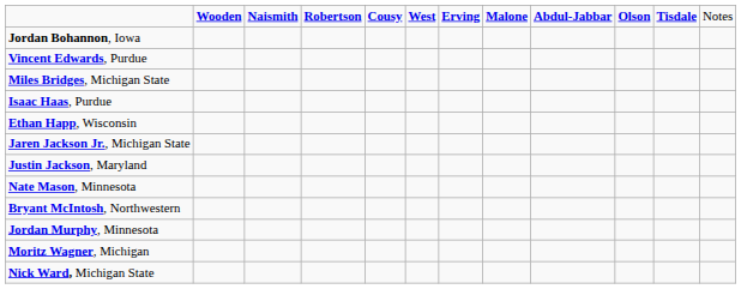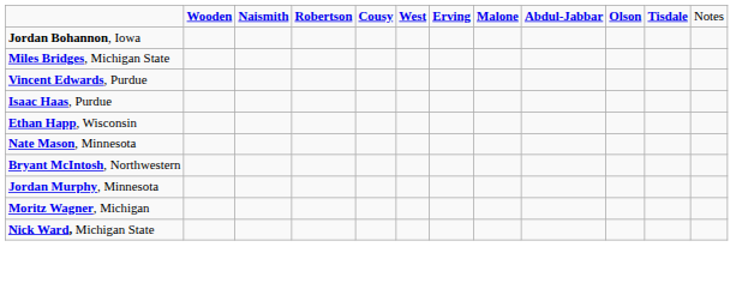 <table class="wikitable" style="white-space:nowrap; font-size:90%;">
 <tr>
 <td></td>
 <td><strong><a href='#'>Wooden</a></strong></td>
 <td><strong><a href='#'>Naismith</a></strong></td>
 <td><strong><a href='#'>Robertson</a></strong></td>
 <td><strong><a href='#'>Cousy</a></strong></td>
 <td><strong><a href='#'>West</a></strong></td>
 <td><strong><a href='#'>Erving</a></strong></td>
 <td><strong><a href='#'>Malone</a></strong></td>
 <td><strong><a href='#'>Abdul-Jabbar</a></strong></td>
 <td><strong><a href='#'>Olson</a></strong></td>
 <td><strong><a href='#'>Tisdale</a></strong></td>
 <td>Notes</td>
 </tr>
 <tr>
 <td><strong>Jordan Bohannon</strong>, Iowa</td>
 <td></td>
 <td></td>
 <td></td>
 <td></td>
 <td></td>
 <td></td>
 <td></td>
 <td></td>
 <td></td>
 <td></td>
 <td></td>
 </tr>
 <tr>
-<td><strong><a href='#'>Vincent Edwards</a></strong>, Purdue</td>
+<td><strong><a href='#'>Miles Bridges</a></strong>, Michigan State</td>
 <td></td>
 <td></td>
 <td></td>
 <td></td>
 <td></td>
 <td></td>
 <td></td>
 <td></td>
 <td></td>
 <td></td>
 <td></td>
 </tr>
 <tr>
-<td><strong><a href='#'>Miles Bridges</a></strong>, Michigan State</td>
+<td><strong><a href='#'>Vincent Edwards</a></strong>, Purdue</td>
 <td></td>
 <td></td>
 <td></td>
 <td></td>
 <td></td>
 <td></td>
 <td></td>
 <td></td>
 <td></td>
 <td></td>
 <td></td>
 </tr>
 <tr>
 <td><strong><a href='#'>Isaac Haas</a></strong>, Purdue</td>
 <td></td>
 <td></td>
 <td></td>
 <td></td>
 <td></td>
 <td></td>
 <td></td>
 <td></td>
 <td></td>
 <td></td>
 <td></td>
 </tr>
 <tr>
 <td><strong><a href='#'>Ethan Happ</a></strong>, Wisconsin</td>
-<td></td>
-<td></td>
-<td></td>
-<td></td>
-<td></td>
-<td></td>
-<td></td>
-<td></td>
-<td></td>
-<td></td>
-<td></td>
-</tr>
-<tr>
-<td><strong><a href='#'>Jaren Jackson Jr.</a></strong>, Michigan State</td>
-<td></td>
-<td></td>
-<td></td>
-<td></td>
-<td></td>
-<td></td>
-<td></td>
-<td></td>
-<td></td>
-<td></td>
-<td></td>
-</tr>
-<tr>
-<td><strong><a href='#'>Justin Jackson</a></strong>, Maryland</td>
 <td></td>
 <td></td>
 <td></td>
 <td></td>
 <td></td>
 <td></td>
 <td></td>
 <td></td>
 <td></td>
 <td></td>
 <td></td>
 </tr>
 <tr>
 <td><strong><a href='#'>Nate Mason</a></strong>, Minnesota</td>
 <td></td>
 <td></td>
 <td></td>
 <td></td>
 <td></td>
 <td></td>
 <td></td>
 <td></td>
 <td></td>
 <td></td>
 <td></td>
 </tr>
 <tr>
 <td><strong><a href='#'>Bryant McIntosh</a></strong>, Northwestern</td>
 <td></td>
 <td></td>
 <td></td>
 <td></td>
 <td></td>
 <td></td>
 <td></td>
 <td></td>
 <td></td>
 <td></td>
 <td></td>
 </tr>
 <tr>
 <td><strong><a href='#'>Jordan Murphy</a></strong>, Minnesota</td>
 <td></td>
 <td></td>
 <td></td>
 <td></td>
 <td></td>
 <td></td>
 <td></td>
 <td></td>
 <td></td>
 <td></td>
 <td></td>
 </tr>
 <tr>
 <td><strong><a href='#'>Moritz Wagner</a></strong>, Michigan</td>
 <td></td>
 <td></td>
 <td></td>
 <td></td>
 <td></td>
 <td></td>
 <td></td>
 <td></td>
 <td></td>
 <td></td>
 <td></td>
 </tr>
 <tr>
 <td><strong><a href='#'>Nick Ward</a>,</strong> Michigan State</td>
 <td></td>
 <td></td>
 <td></td>
 <td></td>
 <td></td>
 <td></td>
 <td></td>
 <td></td>
 <td></td>
 <td></td>
 <td></td>
 </tr>
 </table>
